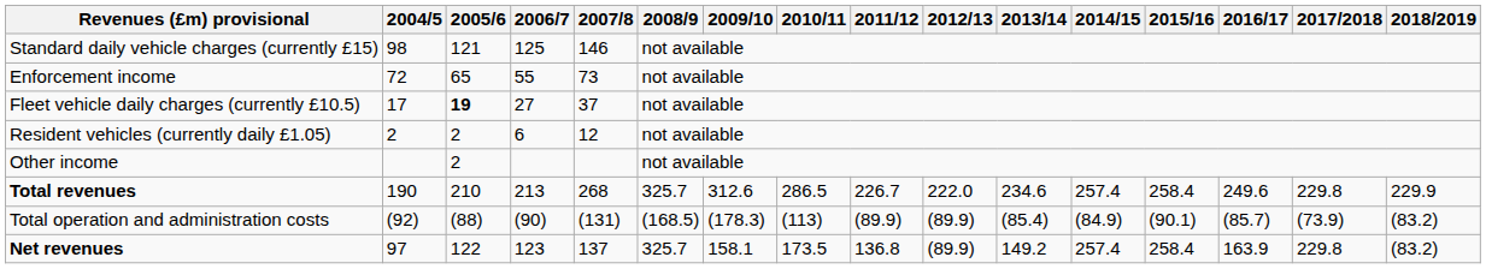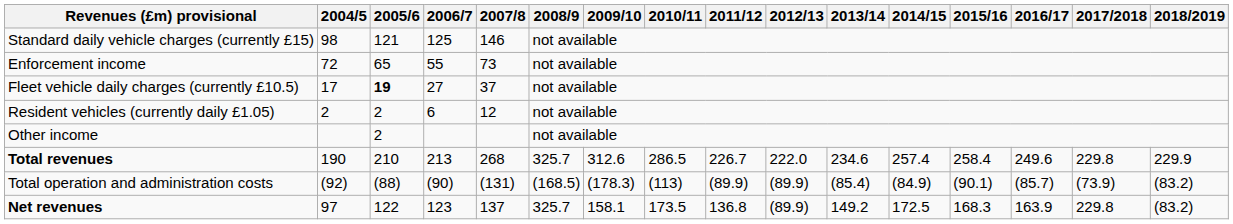 <table class="wikitable">
 <tr>
 <th>Revenues (£m) provisional</th>
 <th>2004/5</th>
 <th>2005/6</th>
 <th>2006/7</th>
 <th>2007/8</th>
 <th>2008/9</th>
 <th>2009/10</th>
 <th>2010/11</th>
 <th>2011/12</th>
 <th>2012/13</th>
 <th>2013/14</th>
 <th>2014/15</th>
 <th>2015/16</th>
 <th>2016/17</th>
 <th>2017/2018</th>
 <th>2018/2019</th>
 </tr>
 <tr>
 <td>Standard daily vehicle charges (currently £15)</td>
 <td>98</td>
 <td>121</td>
 <td>125</td>
 <td>146</td>
 <td colspan="11">not available</td>
 </tr>
 <tr>
 <td>Enforcement income</td>
 <td>72</td>
 <td>65</td>
 <td>55</td>
 <td>73</td>
 <td colspan="11">not available</td>
 </tr>
 <tr>
 <td>Fleet vehicle daily charges (currently £10.5)</td>
 <td>17</td>
 <td><strong>19</strong></td>
 <td>27</td>
 <td>37</td>
 <td colspan="11">not available</td>
 </tr>
 <tr>
 <td>Resident vehicles (currently daily £1.05)</td>
 <td>2</td>
 <td>2</td>
 <td>6</td>
 <td>12</td>
 <td colspan="11">not available</td>
 </tr>
 <tr>
 <td>Other income</td>
 <td></td>
 <td>2</td>
 <td></td>
 <td></td>
 <td colspan="11">not available</td>
 </tr>
 <tr>
 <td><strong>Total revenues</strong></td>
 <td>190</td>
 <td>210</td>
 <td>213</td>
 <td>268</td>
 <td>325.7</td>
 <td>312.6</td>
 <td>286.5</td>
 <td>226.7</td>
 <td>222.0</td>
 <td>234.6</td>
 <td>257.4</td>
 <td>258.4</td>
 <td>249.6</td>
 <td>229.8</td>
 <td>229.9</td>
 </tr>
 <tr>
 <td>Total operation and administration costs</td>
 <td>(92)</td>
 <td>(88)</td>
 <td>(90)</td>
 <td>(131)</td>
 <td>(168.5)</td>
 <td>(178.3)</td>
 <td>(113)</td>
 <td>(89.9)</td>
 <td>(89.9)</td>
 <td>(85.4)</td>
 <td>(84.9)</td>
 <td>(90.1)</td>
 <td>(85.7)</td>
 <td>(73.9)</td>
 <td>(83.2)</td>
 </tr>
 <tr>
 <td><strong>Net revenues</strong></td>
 <td>97</td>
 <td>122</td>
 <td>123</td>
 <td>137</td>
 <td>325.7</td>
 <td>158.1</td>
 <td>173.5</td>
 <td>136.8</td>
 <td>(89.9)</td>
 <td>149.2</td>
-<td>257.4</td>
-<td>258.4</td>
+<td>172.5</td>
+<td>168.3</td>
 <td>163.9</td>
 <td>229.8</td>
 <td>(83.2)</td>
 </tr>
 </table>
